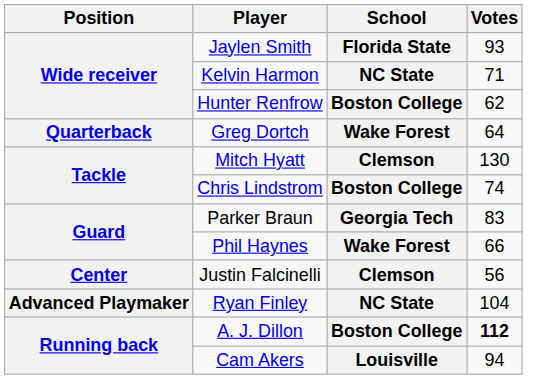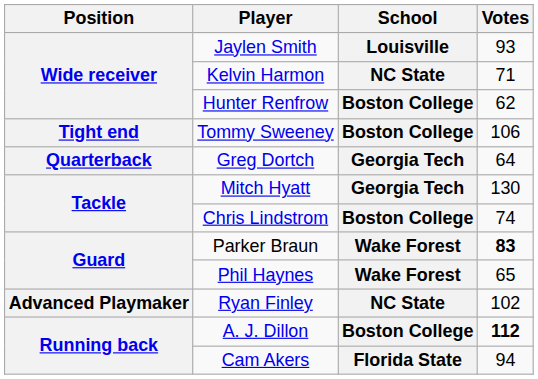 <table class="wikitable" style="text-align: center;">
 <tr>
 <th>Position</th>
 <th>Player</th>
 <th>School</th>
 <th>Votes</th>
 </tr>
 <tr>
 <th rowspan="3"><a href='#'>Wide receiver</a></th>
 <td><a href='#'>Jaylen Smith</a></td>
-<th style=>Florida State</th>
+<th style=>Louisville</th>
 <td>93</td>
 </tr>
 <tr>
 <td><a href='#'>Kelvin Harmon</a></td>
 <th style=>NC State</th>
 <td>71</td>
 </tr>
 <tr>
 <td><a href='#'>Hunter Renfrow</a></td>
 <th style=>Boston College</th>
 <td>62</td>
 </tr>
 <tr>
+<th rowspan="1"><a href='#'>Tight end</a></th>
+<td><a href='#'>Tommy Sweeney</a></td>
+<th style=>Boston College</th>
+<td>106</td>
+</tr>
+<tr>
 <th rowspan="1"><a href='#'>Quarterback</a></th>
 <td><a href='#'>Greg Dortch</a></td>
-<th style=>Wake Forest</th>
+<th style=>Georgia Tech</th>
 <td>64</td>
 </tr>
 <tr>
 <th rowspan="2"><a href='#'>Tackle</a></th>
 <td><a href='#'>Mitch Hyatt</a></td>
-<th style=>Clemson</th>
+<th style=>Georgia Tech</th>
 <td>130</td>
 </tr>
 <tr>
 <td><a href='#'>Chris Lindstrom</a></td>
 <th style=>Boston College</th>
 <td>74</td>
 </tr>
 <tr>
 <th rowspan="2"><a href='#'>Guard</a></th>
 <td>Parker Braun</td>
-<th style=>Georgia Tech</th>
-<td>83</td>
+<th style=>Wake Forest</th>
+<td><strong>83</strong></td>
 </tr>
 <tr>
 <td><a href='#'>Phil Haynes</a></td>
 <th style=>Wake Forest</th>
-<td>66</td>
-</tr>
-<tr>
-<th rowspan="1"><a href='#'>Center</a></th>
-<td>Justin Falcinelli</td>
-<th style=>Clemson</th>
-<td>56</td>
+<td>65</td>
 </tr>
 <tr>
 <th rowspan="1">Advanced Playmaker</th>
 <td><a href='#'>Ryan Finley</a></td>
 <th style=>NC State</th>
-<td>104</td>
+<td>102</td>
 </tr>
 <tr>
 <th rowspan="2"><a href='#'>Running back</a></th>
 <td><a href='#'>A. J. Dillon</a></td>
 <th style=>Boston College</th>
 <td><strong>112</strong></td>
 </tr>
 <tr>
 <td><a href='#'>Cam Akers</a></td>
-<th style=>Louisville</th>
+<th style=>Florida State</th>
 <td>94</td>
 </tr>
 </table>
